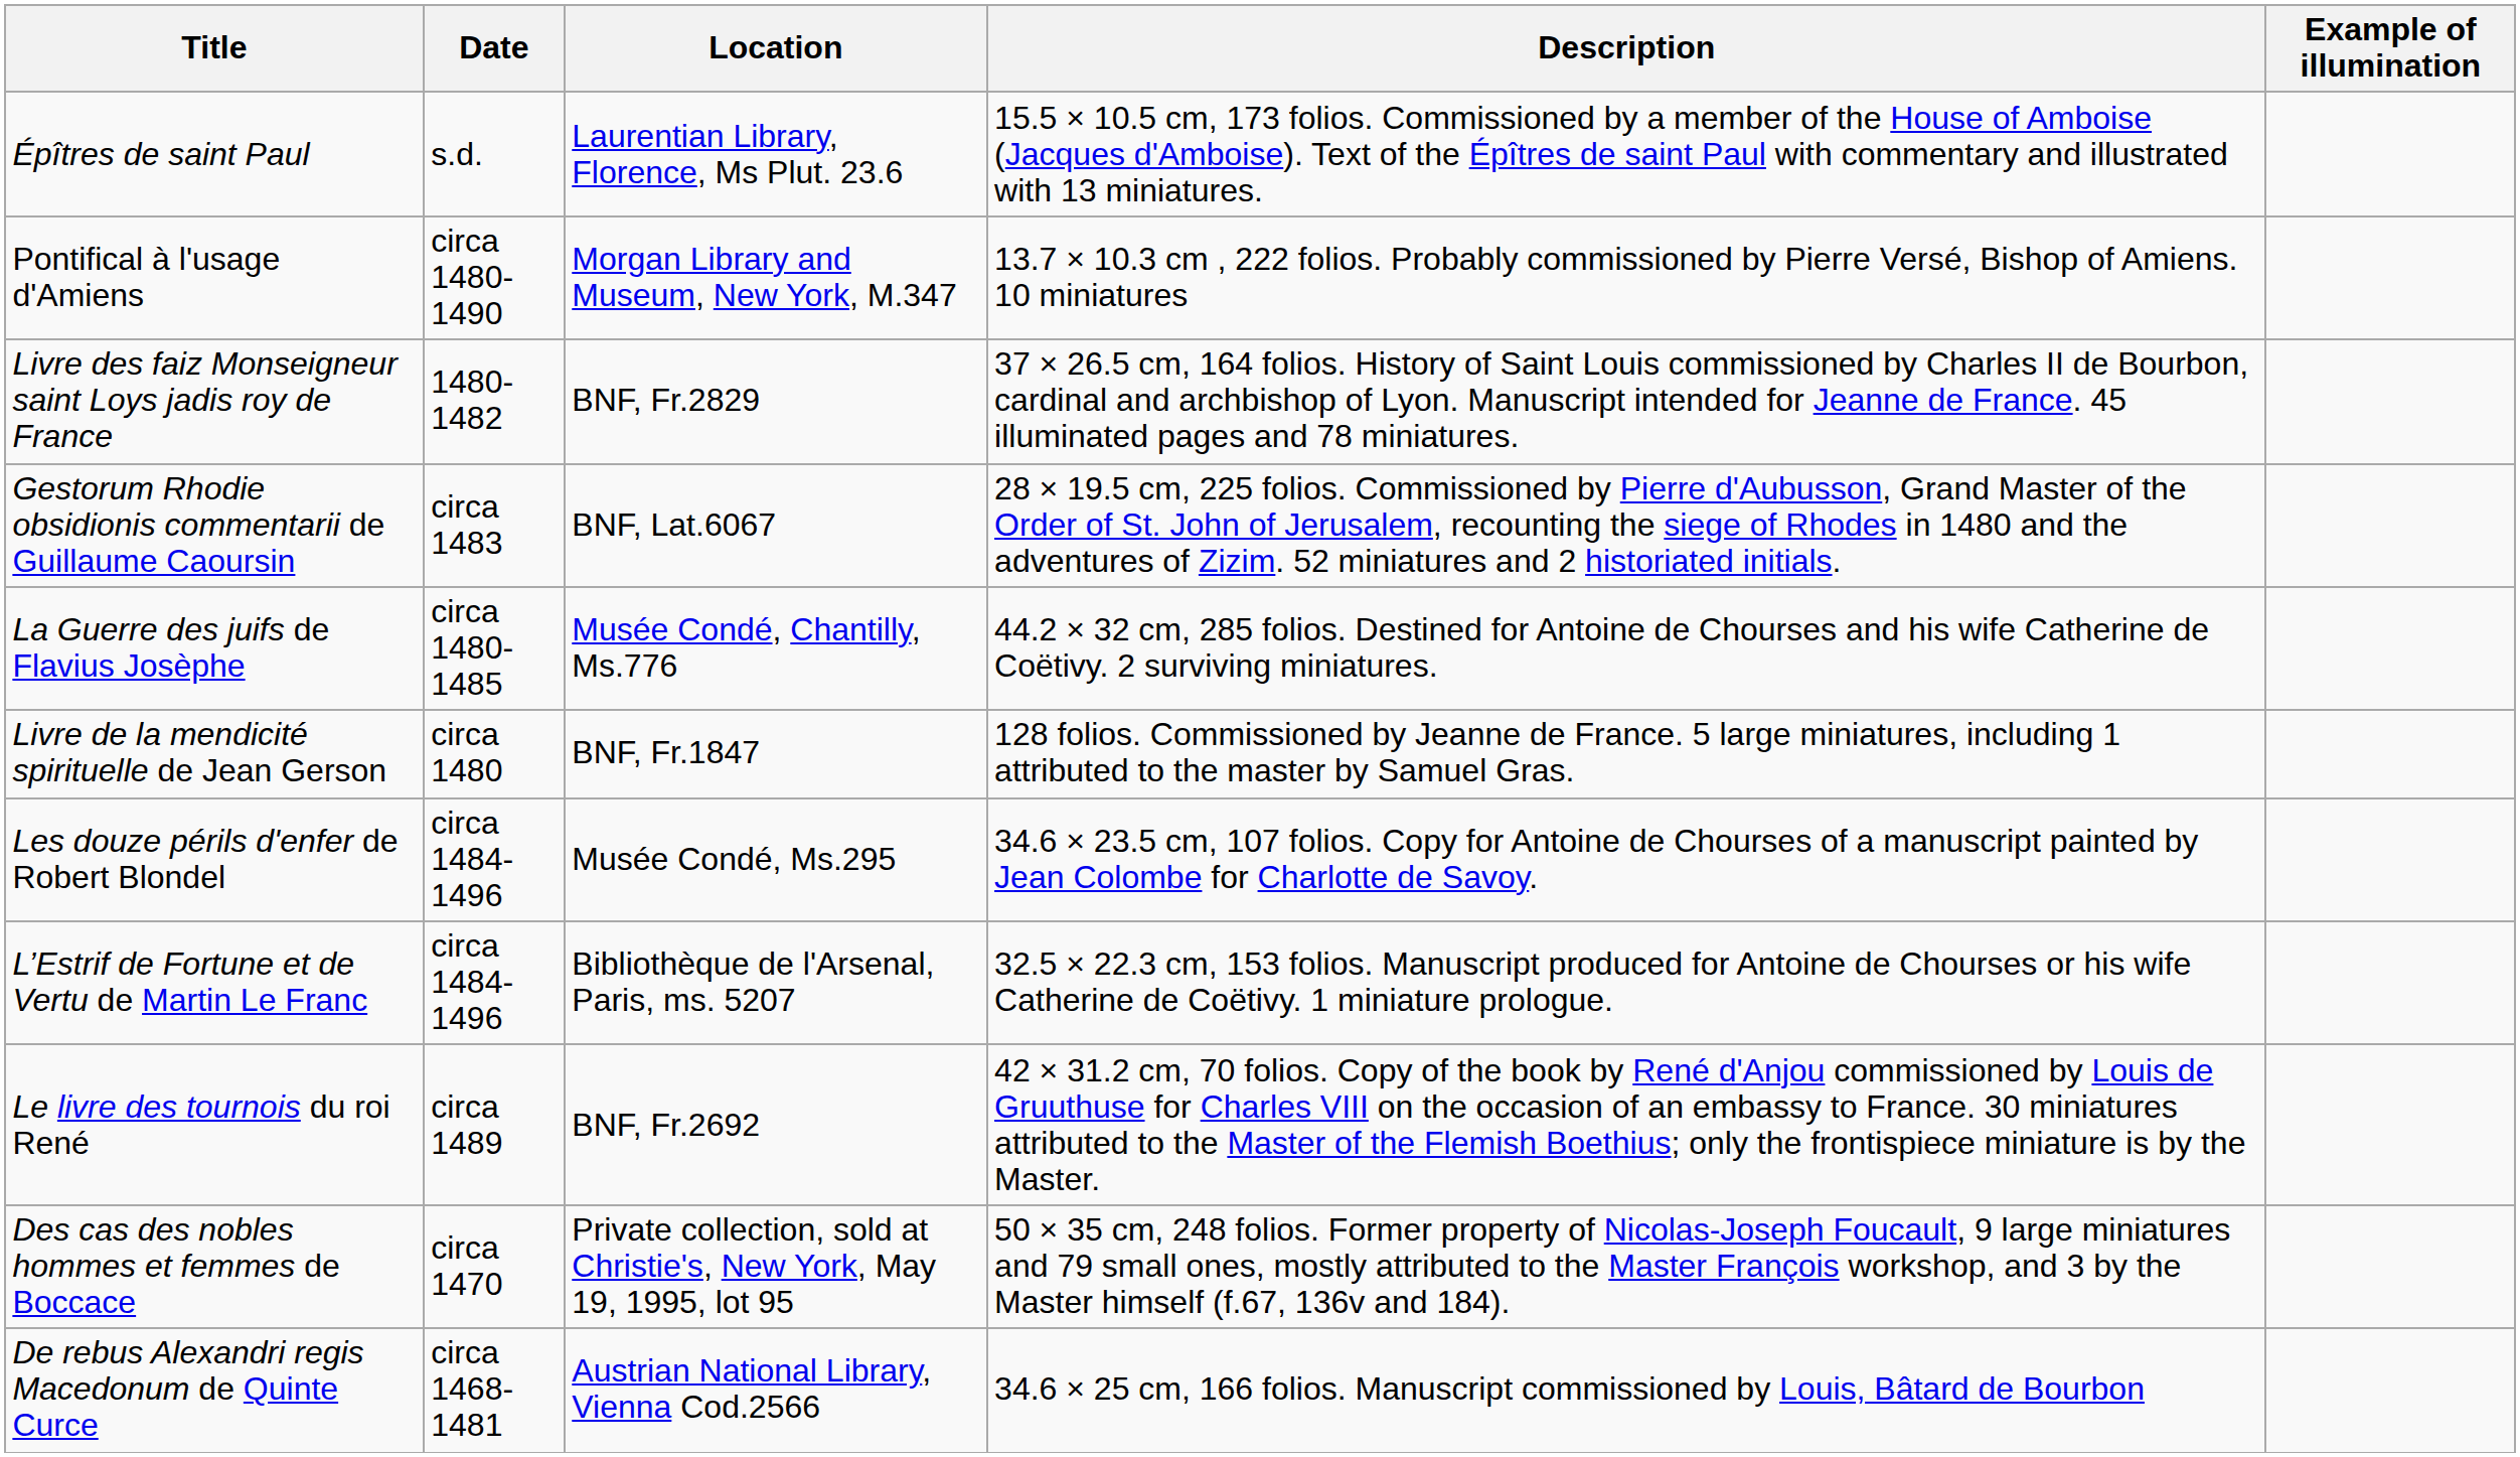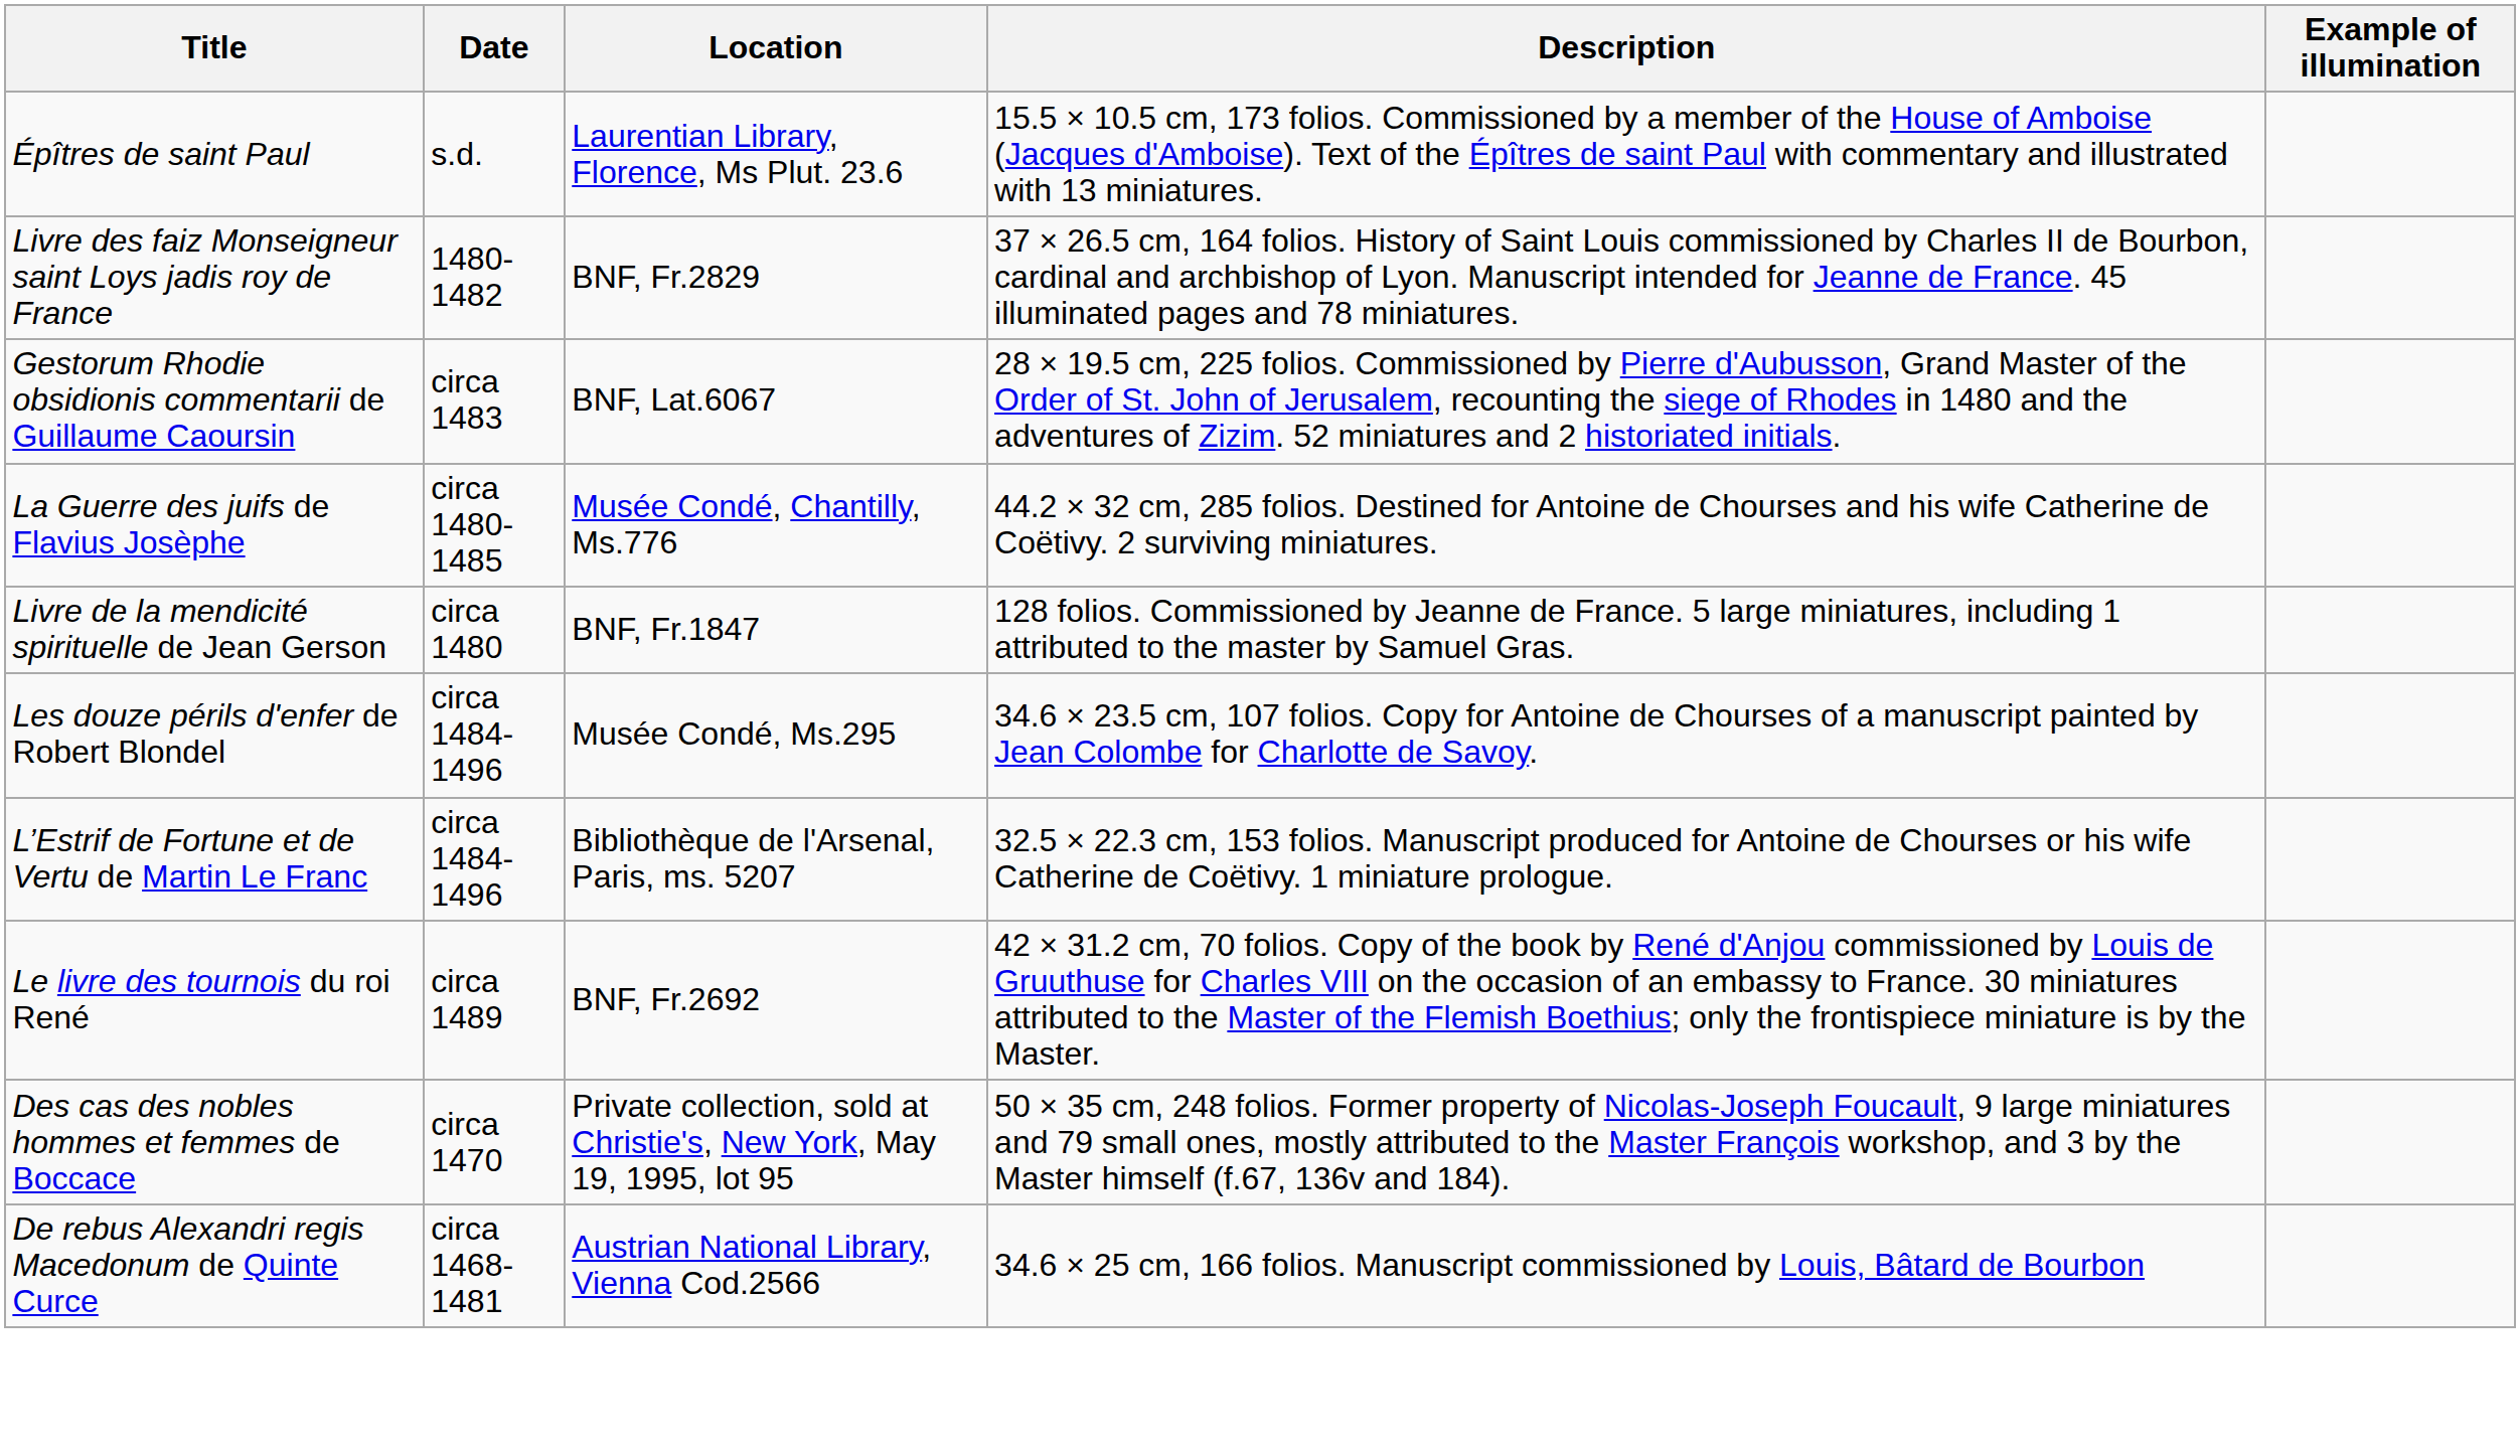 <table class="wikitable">
 <tr>
 <th>Title</th>
 <th>Date</th>
 <th>Location</th>
 <th>Description</th>
 <th>Example of illumination</th>
 </tr>
 <tr>
 <td><em>Épîtres de saint Paul</em></td>
 <td>s.d.</td>
 <td><a href='#'>Laurentian Library</a>, <a href='#'>Florence</a>, Ms Plut. 23.6</td>
 <td>15.5 × 10.5 cm, 173 folios. Commissioned by a member of the <a href='#'>House of Amboise</a> (<a href='#'>Jacques d'Amboise</a>). Text of the <a href='#'>Épîtres de saint Paul</a> with commentary and illustrated with 13 miniatures.</td>
-<td></td>
-</tr>
-<tr>
-<td>Pontifical à l'usage d'Amiens</td>
-<td>circa 1480-1490</td>
-<td><a href='#'>Morgan Library and Museum</a>, <a href='#'>New York</a>, M.347</td>
-<td>13.7 × 10.3 cm , 222 folios. Probably commissioned by Pierre Versé, Bishop of Amiens. 10 miniatures</td>
 <td></td>
 </tr>
 <tr>
 <td><em>Livre des faiz Monseigneur saint Loys jadis roy de France</em></td>
 <td>1480-1482</td>
 <td>BNF, Fr.2829</td>
 <td>37 × 26.5 cm, 164 folios. History of Saint Louis commissioned by Charles II de Bourbon, cardinal and archbishop of Lyon. Manuscript intended for <a href='#'>Jeanne de France</a>. 45 illuminated pages and 78 miniatures.</td>
 <td></td>
 </tr>
 <tr>
 <td><em>Gestorum Rhodie obsidionis commentarii</em> de <a href='#'>Guillaume Caoursin</a></td>
 <td>circa 1483</td>
 <td>BNF, Lat.6067</td>
 <td>28 × 19.5 cm, 225 folios. Commissioned by <a href='#'>Pierre d'Aubusson</a>, Grand Master of the <a href='#'>Order of St. John of Jerusalem</a>, recounting the <a href='#'>siege of Rhodes</a> in 1480 and the adventures of <a href='#'>Zizim</a>. 52 miniatures and 2 <a href='#'>historiated initials</a>.</td>
 <td></td>
 </tr>
 <tr>
 <td><em>La Guerre des juifs</em> de <a href='#'>Flavius Josèphe</a></td>
 <td>circa 1480-1485</td>
 <td><a href='#'>Musée Condé</a>, <a href='#'>Chantilly</a>, Ms.776</td>
 <td>44.2 × 32 cm, 285 folios. Destined for Antoine de Chourses and his wife Catherine de Coëtivy. 2 surviving miniatures.</td>
 <td></td>
 </tr>
 <tr>
 <td><em>Livre de la mendicité spirituelle</em> de Jean Gerson</td>
 <td>circa 1480</td>
 <td>BNF, Fr.1847</td>
 <td>128 folios. Commissioned by Jeanne de France. 5 large miniatures, including 1 attributed to the master by Samuel Gras.</td>
 <td></td>
 </tr>
 <tr>
 <td><em>Les douze périls d'enfer</em> de Robert Blondel</td>
 <td>circa 1484-1496</td>
 <td>Musée Condé, Ms.295</td>
 <td>34.6 × 23.5 cm, 107 folios. Copy for Antoine de Chourses of a manuscript painted by <a href='#'>Jean Colombe</a> for <a href='#'>Charlotte de Savoy</a>.</td>
 <td></td>
 </tr>
 <tr>
 <td><em>L’Estrif de Fortune et de Vertu</em> de <a href='#'>Martin Le Franc</a></td>
 <td>circa 1484-1496</td>
 <td>Bibliothèque de l'Arsenal, Paris, ms. 5207</td>
 <td>32.5 × 22.3 cm, 153 folios. Manuscript produced for Antoine de Chourses or his wife Catherine de Coëtivy. 1 miniature prologue.</td>
 <td></td>
 </tr>
 <tr>
 <td><em>Le <a href='#'>livre des tournois</a></em> du roi René</td>
 <td>circa 1489</td>
 <td>BNF, Fr.2692</td>
 <td>42 × 31.2 cm, 70 folios. Copy of the book by <a href='#'>René d'Anjou</a> commissioned by <a href='#'>Louis de Gruuthuse</a> for <a href='#'>Charles VIII</a> on the occasion of an embassy to France. 30 miniatures attributed to the <a href='#'>Master of the Flemish Boethius</a>; only the frontispiece miniature is by the Master.</td>
 <td></td>
 </tr>
 <tr>
 <td><em>Des cas des nobles hommes et femmes</em> de <a href='#'>Boccace</a></td>
 <td>circa 1470</td>
 <td>Private collection, sold at <a href='#'>Christie's</a>, <a href='#'>New York</a>, May 19, 1995, lot 95</td>
 <td>50 × 35 cm, 248 folios. Former property of <a href='#'>Nicolas-Joseph Foucault</a>, 9 large miniatures and 79 small ones, mostly attributed to the <a href='#'>Master François</a> workshop, and 3 by the Master himself (f.67, 136v and 184).</td>
 <td></td>
 </tr>
 <tr>
 <td><em>De rebus Alexandri regis Macedonum</em> de <a href='#'>Quinte Curce</a></td>
 <td>circa 1468-1481</td>
 <td><a href='#'>Austrian National Library</a>, <a href='#'>Vienna</a> Cod.2566</td>
 <td>34.6 × 25 cm, 166 folios. Manuscript commissioned by <a href='#'>Louis, Bâtard de Bourbon</a></td>
 <td></td>
 </tr>
 </table>
